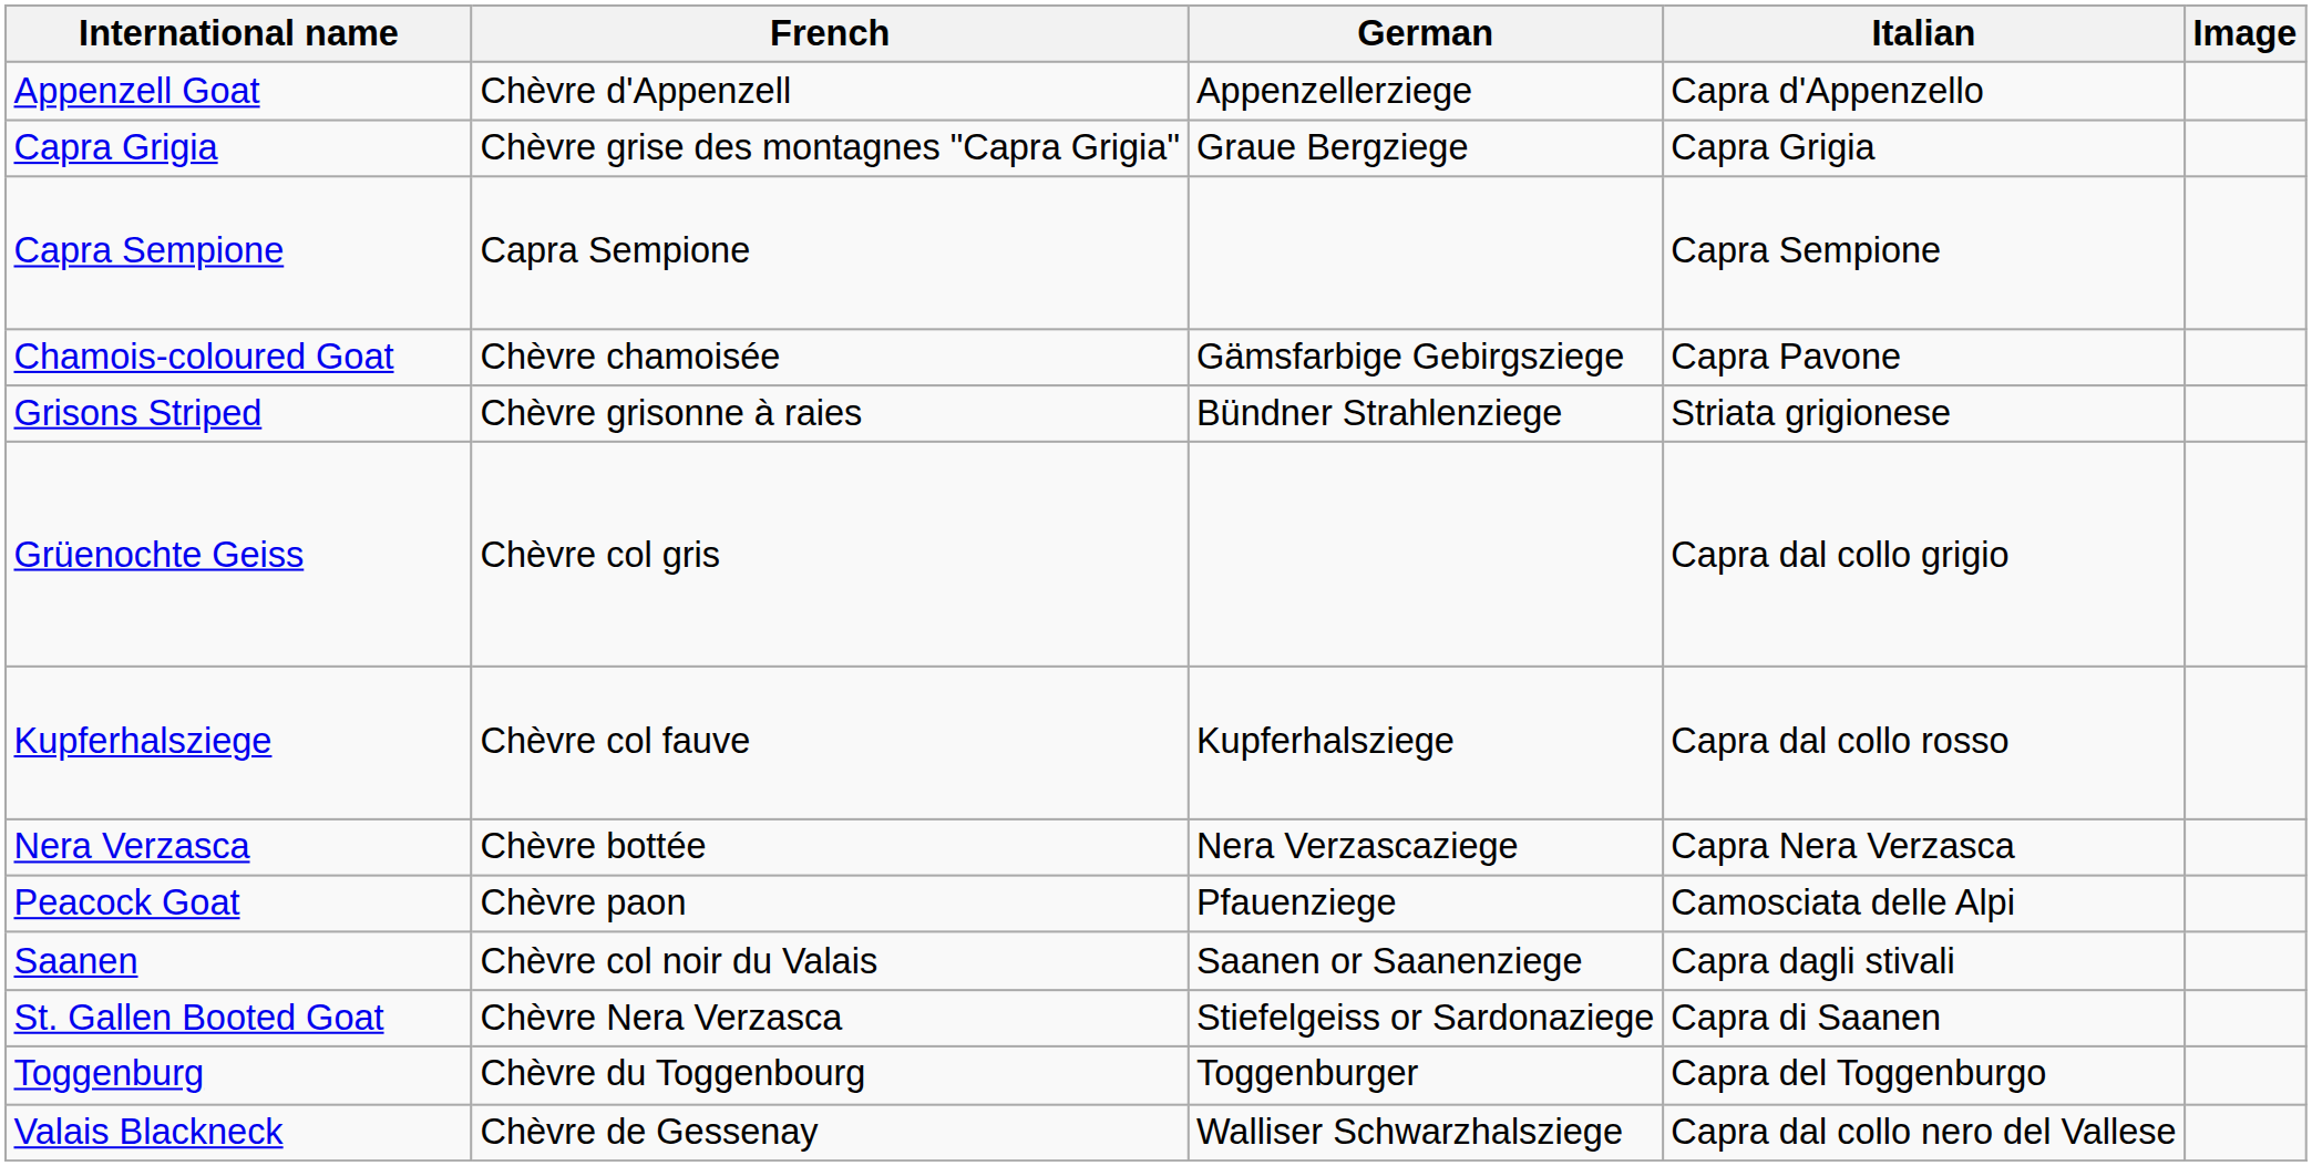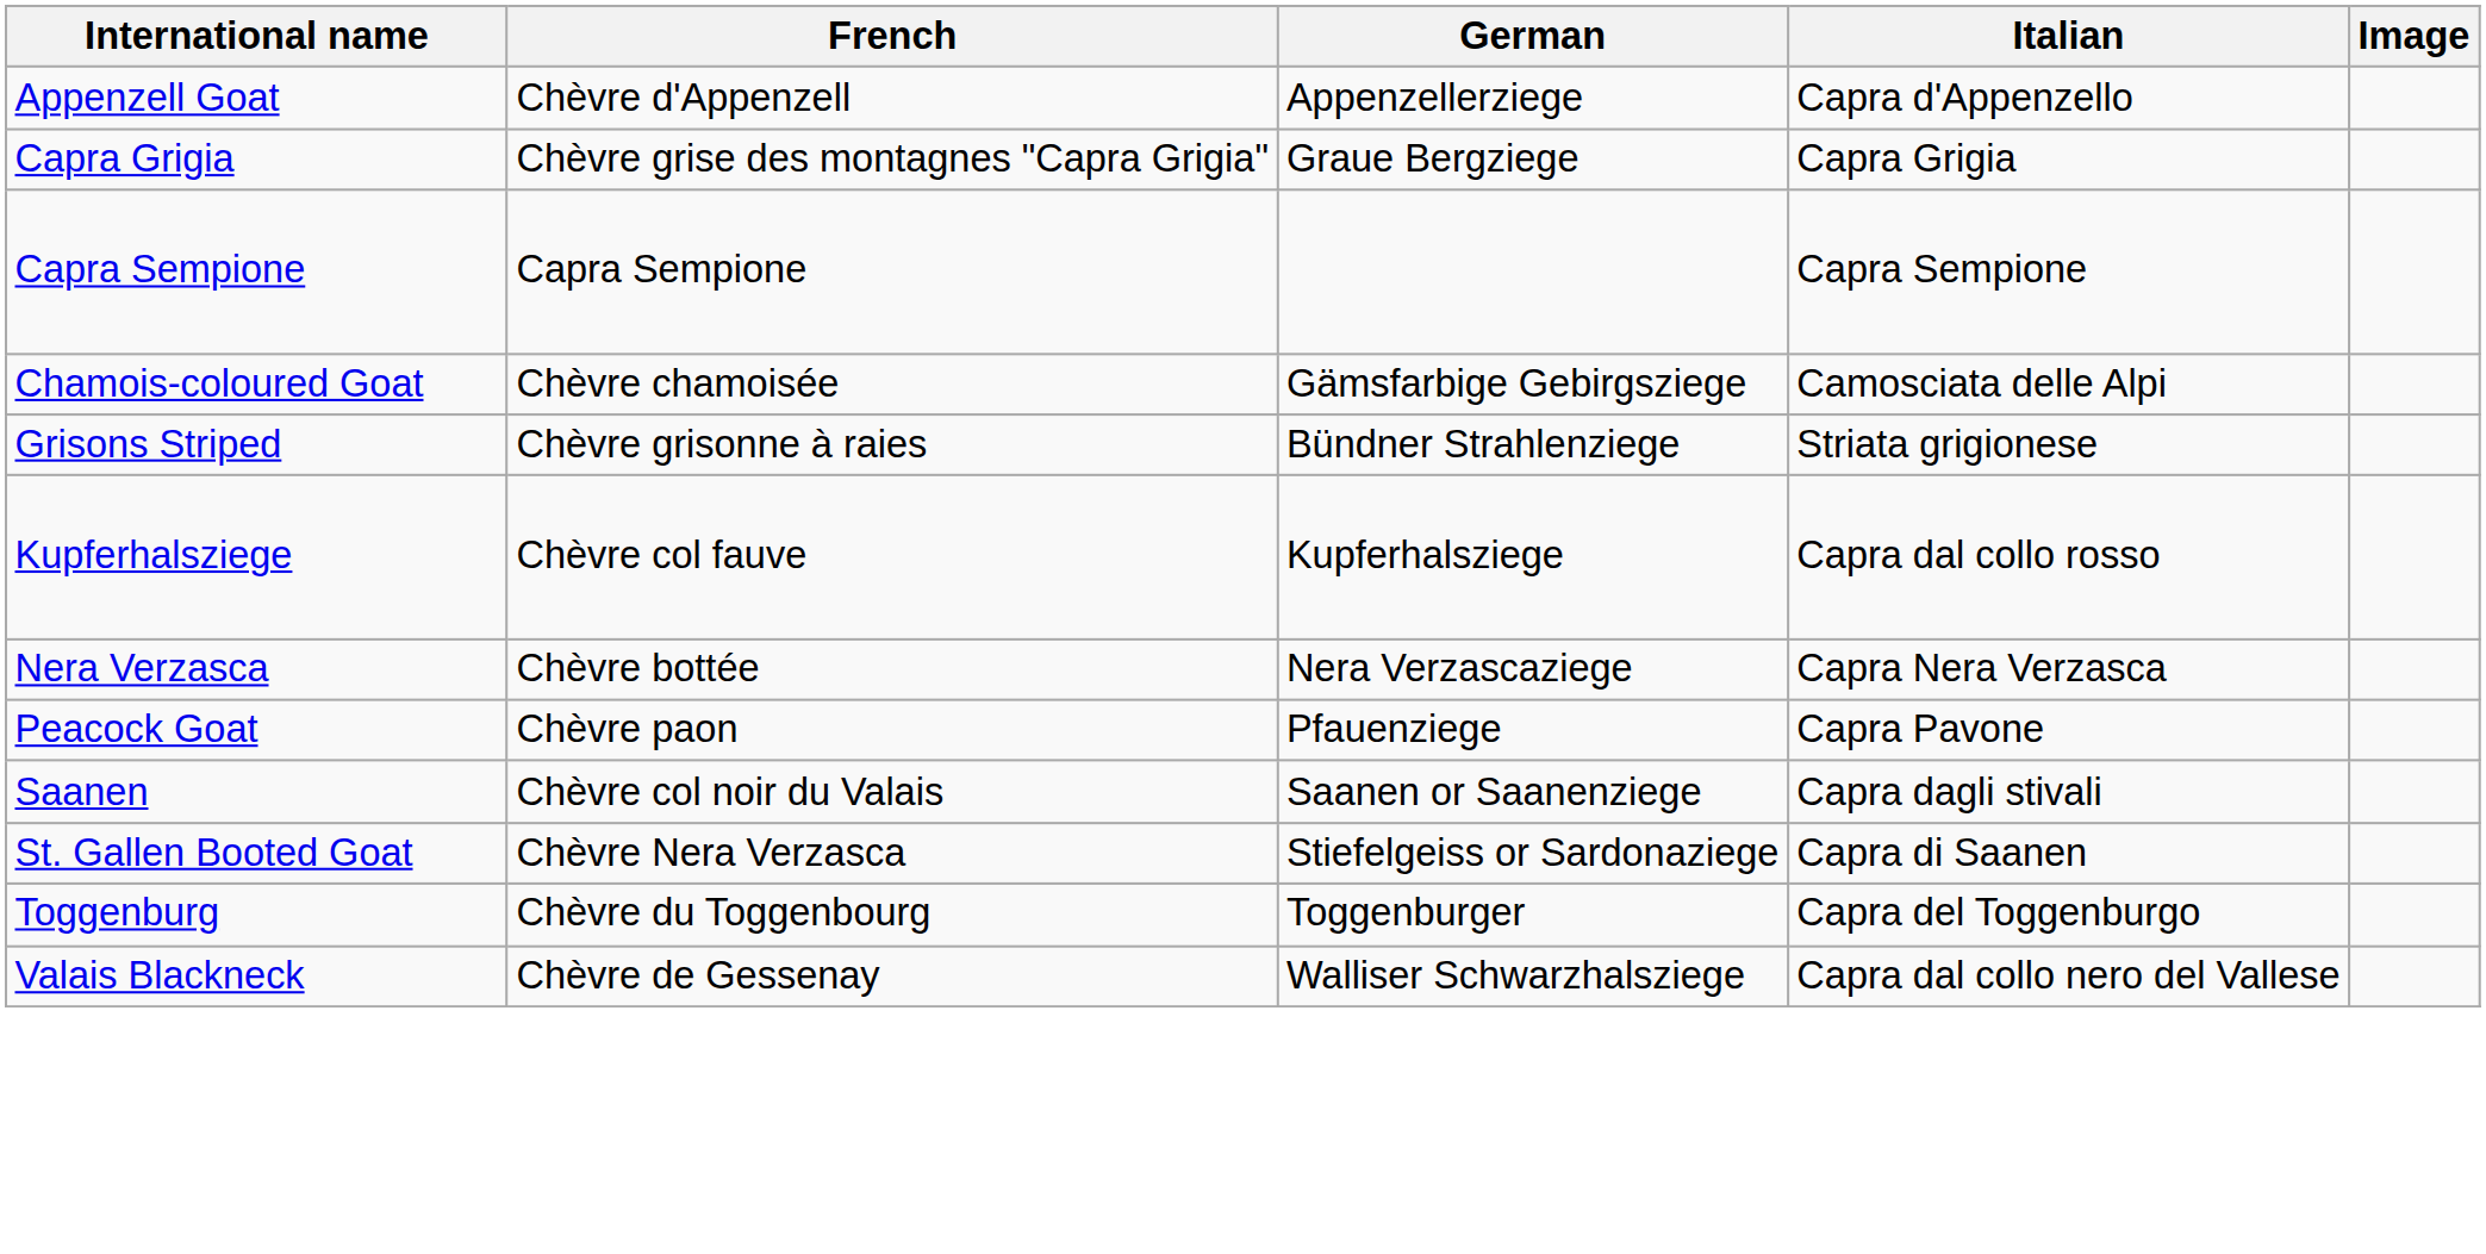 <table class="wikitable">
 <tr>
 <th>International name</th>
 <th>French</th>
 <th>German</th>
 <th>Italian</th>
 <th>Image</th>
 </tr>
 <tr>
 <td style="width: 200px;"><a href='#'>Appenzell Goat</a></td>
 <td>Chèvre d'Appenzell</td>
 <td>Appenzellerziege</td>
 <td>Capra d'Appenzello</td>
 <td><br></td>
 </tr>
 <tr>
 <td><a href='#'>Capra Grigia</a></td>
 <td>Chèvre grise des montagnes "Capra Grigia"</td>
 <td>Graue Bergziege</td>
 <td>Capra Grigia</td>
 <td></td>
 </tr>
 <tr>
 <td><a href='#'>Capra Sempione</a></td>
 <td>Capra Sempione</td>
 <td></td>
 <td>Capra Sempione</td>
 <td style="height: 60px;"></td>
 </tr>
 <tr>
 <td><a href='#'>Chamois-coloured Goat</a></td>
 <td>Chèvre chamoisée</td>
 <td>Gämsfarbige Gebirgsziege</td>
-<td>Capra Pavone</td>
+<td>Camosciata delle Alpi</td>
 <td></td>
 </tr>
 <tr>
 <td><a href='#'>Grisons Striped</a></td>
 <td>Chèvre grisonne à raies</td>
 <td>Bündner Strahlenziege</td>
 <td>Striata grigionese</td>
 <td></td>
-</tr>
-<tr style="height: 100px;">
-<td><a href='#'>Grüenochte Geiss</a></td>
-<td>Chèvre col gris</td>
-<td></td>
-<td>Capra dal collo grigio</td>
-<td style="height: 60px;"></td>
 </tr>
 <tr>
 <td><a href='#'>Kupferhalsziege</a></td>
 <td>Chèvre col fauve</td>
 <td>Kupferhalsziege</td>
 <td>Capra dal collo rosso</td>
 <td style="height: 60px;"></td>
 </tr>
 <tr>
 <td><a href='#'>Nera Verzasca</a></td>
 <td>Chèvre bottée</td>
 <td>Nera Verzascaziege</td>
 <td>Capra Nera Verzasca</td>
 <td></td>
 </tr>
 <tr>
 <td><a href='#'>Peacock Goat</a></td>
 <td>Chèvre paon</td>
 <td>Pfauenziege</td>
-<td>Camosciata delle Alpi</td>
+<td>Capra Pavone</td>
 <td><br></td>
 </tr>
 <tr>
 <td><a href='#'>Saanen</a></td>
 <td>Chèvre col noir du Valais</td>
 <td>Saanen or Saanenziege</td>
 <td>Capra dagli stivali</td>
 <td><br></td>
 </tr>
 <tr>
 <td><a href='#'>St. Gallen Booted Goat</a></td>
 <td>Chèvre Nera Verzasca</td>
 <td>Stiefelgeiss or Sardonaziege</td>
 <td>Capra di Saanen</td>
 <td><br></td>
 </tr>
 <tr>
 <td><a href='#'>Toggenburg</a></td>
 <td>Chèvre du Toggenbourg</td>
 <td>Toggenburger</td>
 <td>Capra del Toggenburgo</td>
 <td><br></td>
 </tr>
 <tr>
 <td><a href='#'>Valais Blackneck</a></td>
 <td>Chèvre de Gessenay</td>
 <td>Walliser Schwarzhalsziege</td>
 <td>Capra dal collo nero del Vallese</td>
 <td><br></td>
 </tr>
 <tr>
 </tr>
 </table>
